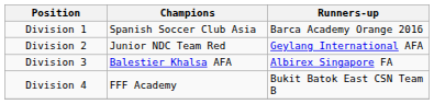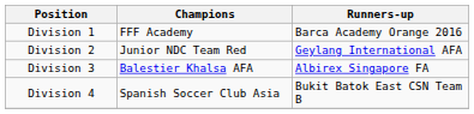 <table class="wikitable" style="text-align:center">
 <tr>
 <th width='125'>Position</th>
 <th width='200'>Champions</th>
 <th width='200'>Runners-up</th>
 </tr>
 <tr>
 <td>Division 1</td>
-<td align='left'>Spanish Soccer Club Asia</td>
+<td align='left'>FFF Academy</td>
 <td align='left'>Barca Academy Orange 2016</td>
 </tr>
 <tr>
 <td>Division 2</td>
 <td align='left'>Junior NDC Team Red</td>
 <td align='left'><a href='#'>Geylang International</a> AFA</td>
 </tr>
 <tr>
 <td>Division 3</td>
 <td align='left'><a href='#'>Balestier Khalsa</a> AFA</td>
 <td align='left'><a href='#'>Albirex Singapore</a> FA</td>
 </tr>
 <tr>
 <td>Division 4</td>
-<td align='left'>FFF Academy</td>
+<td align='left'>Spanish Soccer Club Asia</td>
 <td align='left'>Bukit Batok East CSN Team B</td>
 </tr>
 <tr>
 </tr>
 </table>
